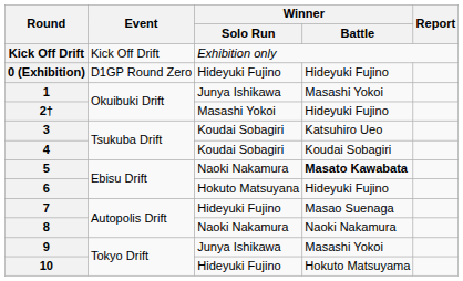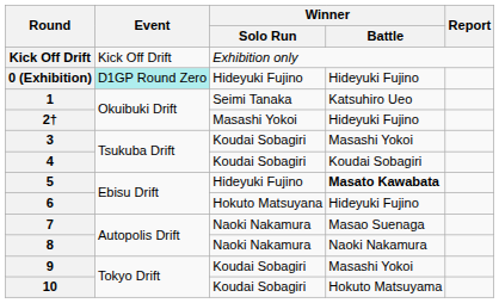 <table class="wikitable">
 <tr>
 <th rowspan="2">Round</th>
 <th rowspan="2">Event</th>
 <th colspan="2">Winner</th>
 <th rowspan="2">Report</th>
 </tr>
 <tr>
 <th>Solo Run</th>
 <th>Battle</th>
 </tr>
 <tr>
 <th>Kick Off Drift</th>
 <td>Kick Off Drift</td>
 <td colspan="3"><em>Exhibition only</em></td>
 </tr>
 <tr>
 <th>0 (Exhibition)</th>
-<td>D1GP Round Zero</td>
+<td style="background: paleturquoise;">D1GP Round Zero</td>
 <td>Hideyuki Fujino</td>
 <td>Hideyuki Fujino</td>
 <td></td>
 </tr>
 <tr>
 <th>1</th>
 <td rowspan="2">Okuibuki Drift</td>
-<td>Junya Ishikawa</td>
-<td>Masashi Yokoi</td>
+<td>Seimi Tanaka</td>
+<td>Katsuhiro Ueo</td>
 <td></td>
 </tr>
 <tr>
 <th>2†</th>
 <td>Masashi Yokoi</td>
 <td>Hideyuki Fujino</td>
 <td></td>
 </tr>
 <tr>
 <th>3</th>
 <td rowspan="2">Tsukuba Drift</td>
 <td>Koudai Sobagiri</td>
-<td>Katsuhiro Ueo</td>
+<td>Masashi Yokoi</td>
 <td></td>
 </tr>
 <tr>
 <th>4</th>
 <td>Koudai Sobagiri</td>
 <td>Koudai Sobagiri</td>
 <td></td>
 </tr>
 <tr>
 <th>5</th>
 <td rowspan="2">Ebisu Drift</td>
-<td>Naoki Nakamura</td>
+<td>Hideyuki Fujino</td>
 <td><strong>Masato Kawabata</strong></td>
 <td></td>
 </tr>
 <tr>
 <th>6</th>
 <td>Hokuto Matsuyana</td>
 <td>Hideyuki Fujino</td>
 <td></td>
 </tr>
 <tr>
 <th>7</th>
 <td rowspan="2">Autopolis Drift</td>
-<td>Hideyuki Fujino</td>
+<td>Naoki Nakamura</td>
 <td>Masao Suenaga</td>
 <td></td>
 </tr>
 <tr>
 <th>8</th>
 <td>Naoki Nakamura</td>
 <td>Naoki Nakamura</td>
 <td></td>
 </tr>
 <tr>
 <th>9</th>
 <td rowspan="2">Tokyo Drift</td>
-<td>Junya Ishikawa</td>
+<td>Koudai Sobagiri</td>
 <td>Masashi Yokoi</td>
 <td></td>
 </tr>
 <tr>
 <th>10</th>
-<td>Hideyuki Fujino</td>
+<td>Koudai Sobagiri</td>
 <td>Hokuto Matsuyama</td>
 <td></td>
 </tr>
 </table>
